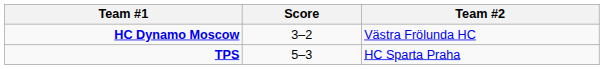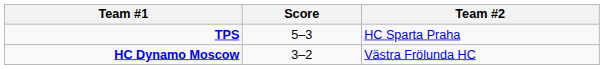 <table class="wikitable" style="text-align: center;">
 <tr>
 <th width=22%>Team #1</th>
 <th width=11%>Score</th>
 <th width=22%>Team #2</th>
 </tr>
 <tr>
+<td style="text-align: right;"><strong><a href='#'>TPS</a></strong> </td>
+<td>5–3</td>
+<td style="text-align: left;"> <a href='#'>HC Sparta Praha</a></td>
+</tr>
+<tr>
 <td style="text-align: right;"><strong><a href='#'>HC Dynamo Moscow</a></strong> </td>
 <td>3–2</td>
 <td style="text-align: left;"> <a href='#'>Västra Frölunda HC</a></td>
 </tr>
-<tr>
-<td style="text-align: right;"><strong><a href='#'>TPS</a></strong> </td>
-<td>5–3</td>
-<td style="text-align: left;"> <a href='#'>HC Sparta Praha</a></td>
-</tr>
 </table>
